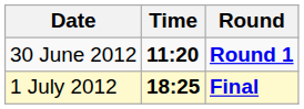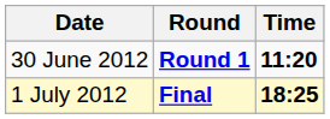 <table class="wikitable">
 <tr>
 <th>Date</th>
+<th>Round</th>
 <th>Time</th>
-<th>Round</th>
 </tr>
 <tr>
 <td>30 June 2012</td>
+<td><strong><a href='#'>Round 1</a></strong></td>
 <td><strong>11:20</strong></td>
-<td><strong><a href='#'>Round 1</a></strong></td>
 </tr>
 <tr style=background:lemonchiffon>
 <td>1 July 2012</td>
+<td><strong><a href='#'>Final</a></strong></td>
 <td><strong>18:25</strong></td>
-<td><strong><a href='#'>Final</a></strong></td>
 </tr>
 </table>
